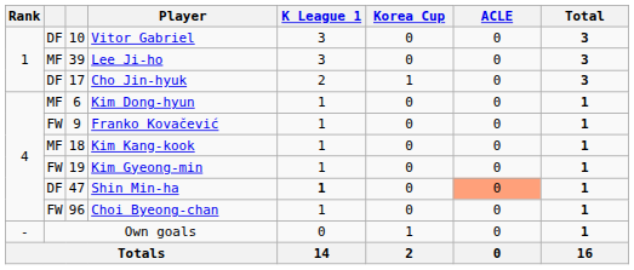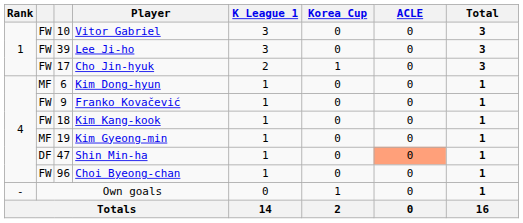 <table class="wikitable sortable" style="text-align: center;">
 <tr>
 <th width=10>Rank</th>
 <th width=10></th>
 <th width=10></th>
 <th width=180>Player</th>
 <th width=80><a href='#'>K League 1</a></th>
 <th width=80><a href='#'>Korea Cup</a></th>
 <th width=80><a href='#'>ACLE</a></th>
 <th width=80>Total</th>
 </tr>
 <tr>
 <td rowspan="3">1</td>
-<td>DF</td>
+<td>FW</td>
 <td>10</td>
 <td align=left> <a href='#'>Vitor Gabriel</a></td>
 <td>3</td>
 <td>0</td>
 <td>0</td>
 <td><strong>3</strong></td>
 </tr>
 <tr>
-<td>MF</td>
+<td>FW</td>
 <td>39</td>
 <td align=left> <a href='#'>Lee Ji-ho</a></td>
 <td>3</td>
 <td>0</td>
 <td>0</td>
 <td><strong>3</strong></td>
 </tr>
 <tr>
-<td>DF</td>
+<td>FW</td>
 <td>17</td>
 <td align=left> <a href='#'>Cho Jin-hyuk</a></td>
 <td>2</td>
 <td>1</td>
 <td>0</td>
 <td><strong>3</strong></td>
 </tr>
 <tr>
 <td rowspan="6">4</td>
 <td>MF</td>
 <td>6</td>
 <td align=left> <a href='#'>Kim Dong-hyun</a></td>
 <td>1</td>
 <td>0</td>
 <td>0</td>
 <td><strong>1</strong></td>
 </tr>
 <tr>
 <td>FW</td>
 <td>9</td>
 <td align=left> <a href='#'>Franko Kovačević</a></td>
 <td>1</td>
 <td>0</td>
 <td>0</td>
 <td><strong>1</strong></td>
 </tr>
 <tr>
-<td>MF</td>
+<td>FW</td>
 <td>18</td>
 <td align=left> <a href='#'>Kim Kang-kook</a></td>
 <td>1</td>
 <td>0</td>
 <td>0</td>
 <td><strong>1</strong></td>
 </tr>
 <tr>
-<td>FW</td>
+<td>MF</td>
 <td>19</td>
 <td align=left> <a href='#'>Kim Gyeong-min</a></td>
 <td>1</td>
 <td>0</td>
 <td>0</td>
 <td><strong>1</strong></td>
 </tr>
 <tr>
 <td>DF</td>
 <td>47</td>
 <td align=left> <a href='#'>Shin Min-ha</a></td>
-<td><strong>1</strong></td>
+<td>1</td>
 <td>0</td>
 <td style="background: lightsalmon;">0</td>
 <td><strong>1</strong></td>
 </tr>
 <tr>
 <td>FW</td>
 <td>96</td>
 <td align=left> <a href='#'>Choi Byeong-chan</a></td>
 <td>1</td>
 <td>0</td>
 <td>0</td>
 <td><strong>1</strong></td>
 </tr>
 <tr>
 <td>-</td>
 <td colspan="3">Own goals</td>
 <td>0</td>
 <td>1</td>
 <td>0</td>
 <td><strong>1</strong></td>
 </tr>
 <tr>
 <th colspan="4">Totals</th>
 <th>14</th>
 <th>2</th>
 <th>0</th>
 <th>16</th>
 </tr>
 </table>
